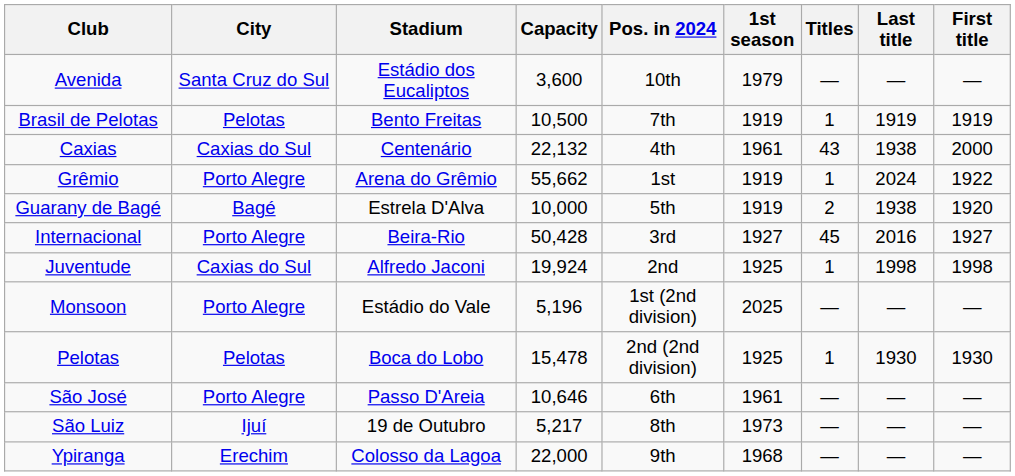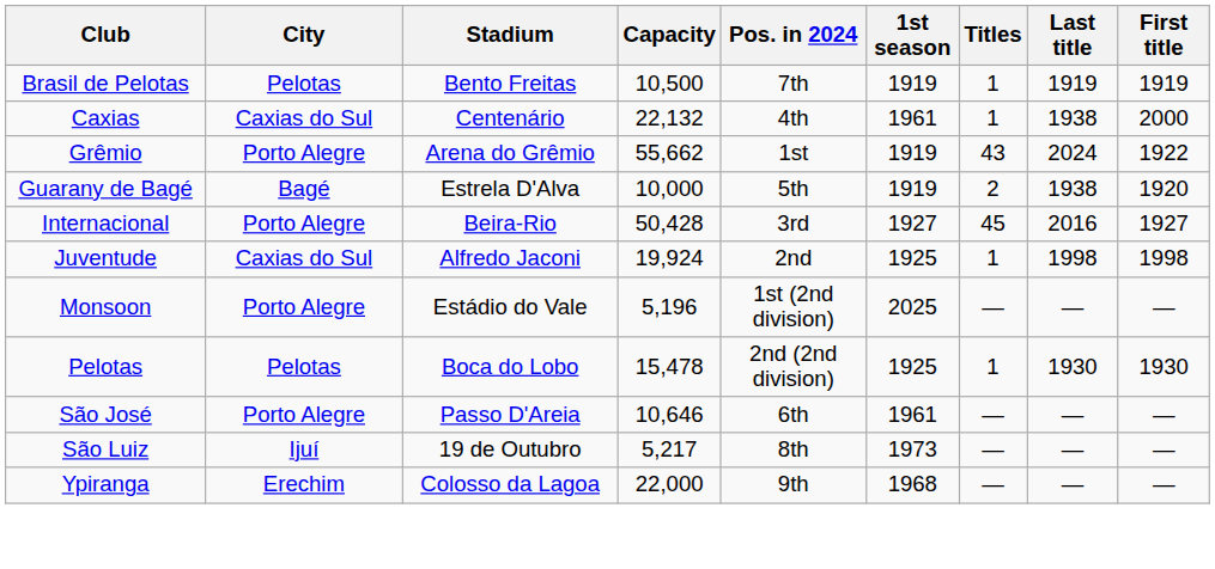 <table class="wikitable sortable" style="text-align:center">
 <tr>
 <th width="140">Club</th>
 <th width="140">City</th>
 <th width="153">Stadium</th>
 <th width="65">Capacity</th>
 <th width="100">Pos. in <a href='#'>2024</a></th>
 <th width="60">1st season</th>
 <th width="40">Titles</th>
 <th width="60">Last title</th>
 <th width="60">First title</th>
-</tr>
-<tr>
-<td><a href='#'>Avenida</a></td>
-<td><a href='#'>Santa Cruz do Sul</a></td>
-<td><a href='#'>Estádio dos Eucaliptos</a></td>
-<td>3,600</td>
-<td data-sort-value="012">10th</td>
-<td>1979</td>
-<td>—</td>
-<td>—</td>
-<td>—</td>
 </tr>
 <tr>
 <td><a href='#'>Brasil de Pelotas</a></td>
 <td><a href='#'>Pelotas</a></td>
 <td><a href='#'>Bento Freitas</a></td>
 <td>10,500</td>
 <td data-sort-value="009">7th</td>
 <td>1919</td>
 <td>1</td>
 <td>1919</td>
 <td>1919</td>
 </tr>
 <tr>
 <td><a href='#'>Caxias</a></td>
 <td><a href='#'>Caxias do Sul</a></td>
 <td><a href='#'>Centenário</a></td>
 <td>22,132</td>
 <td data-sort-value="002">4th</td>
 <td>1961</td>
-<td>43</td>
+<td>1</td>
 <td>1938</td>
 <td>2000</td>
 </tr>
 <tr>
 <td><a href='#'>Grêmio</a></td>
 <td><a href='#'>Porto Alegre</a></td>
 <td><a href='#'>Arena do Grêmio</a></td>
 <td>55,662</td>
 <td data-sort-value="001">1st</td>
 <td>1919</td>
-<td>1</td>
+<td>43</td>
 <td>2024</td>
 <td>1922</td>
 </tr>
 <tr>
 <td><a href='#'>Guarany de Bagé</a></td>
 <td><a href='#'>Bagé</a></td>
 <td>Estrela D'Alva</td>
 <td>10,000</td>
 <td data-sort-value="007">5th</td>
 <td>1919</td>
 <td>2</td>
 <td>1938</td>
 <td>1920</td>
 </tr>
 <tr>
 <td><a href='#'>Internacional</a></td>
 <td><a href='#'>Porto Alegre</a></td>
 <td><a href='#'>Beira-Rio</a></td>
 <td>50,428</td>
 <td data-sort-value="002">3rd</td>
 <td>1927</td>
 <td>45</td>
 <td>2016</td>
 <td>1927</td>
 </tr>
 <tr>
 <td><a href='#'>Juventude</a></td>
 <td><a href='#'>Caxias do Sul</a></td>
 <td><a href='#'>Alfredo Jaconi</a></td>
 <td>19,924</td>
 <td data-sort-value="003">2nd</td>
 <td>1925</td>
 <td>1</td>
 <td>1998</td>
 <td>1998</td>
 </tr>
 <tr>
 <td><a href='#'>Monsoon</a></td>
 <td><a href='#'>Porto Alegre</a></td>
 <td>Estádio do Vale</td>
 <td>5,196</td>
 <td data-sort-value="011">1st (2nd division)</td>
 <td>2025</td>
 <td>—</td>
 <td>—</td>
 <td>—</td>
 </tr>
 <tr>
 <td><a href='#'>Pelotas</a></td>
 <td><a href='#'>Pelotas</a></td>
 <td><a href='#'>Boca do Lobo</a></td>
 <td>15,478</td>
 <td data-sort-value="010">2nd (2nd division)</td>
 <td>1925</td>
 <td>1</td>
 <td>1930</td>
 <td>1930</td>
 </tr>
 <tr>
 <td><a href='#'>São José</a></td>
 <td><a href='#'>Porto Alegre</a></td>
 <td><a href='#'>Passo D'Areia</a></td>
 <td>10,646</td>
 <td data-sort-value="006">6th</td>
 <td>1961</td>
 <td>—</td>
 <td>—</td>
 <td>—</td>
 </tr>
 <tr>
 <td><a href='#'>São Luiz</a></td>
 <td><a href='#'>Ijuí</a></td>
 <td>19 de Outubro</td>
 <td>5,217</td>
 <td data-sort-value="008">8th</td>
 <td>1973</td>
 <td>—</td>
 <td>—</td>
 <td>—</td>
 </tr>
 <tr>
 <td><a href='#'>Ypiranga</a></td>
 <td><a href='#'>Erechim</a></td>
 <td><a href='#'>Colosso da Lagoa</a></td>
 <td>22,000</td>
 <td data-sort-value="005">9th</td>
 <td>1968</td>
 <td>—</td>
 <td>—</td>
 <td>—</td>
 </tr>
 </table>
